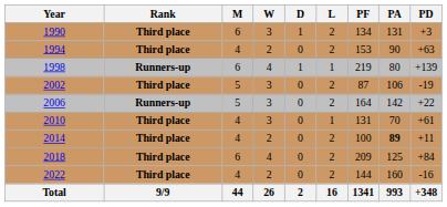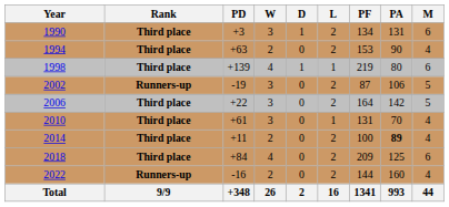 <table class="wikitable" style="text-align: center;font-size:90%;">
 <tr>
 <th width=125>Year</th>
 <th width=150>Rank</th>
-<th width=35>M</th>
+<th width=35>PD</th>
 <th width=35>W</th>
 <th width=35>D</th>
 <th width=35>L</th>
 <th width=35>PF</th>
 <th width=35>PA</th>
-<th width=35>PD</th>
+<th width=35>M</th>
 </tr>
 <tr bgcolor=#cc9966>
 <td> <a href='#'>1990</a></td>
 <td><strong>Third place</strong></td>
-<td>6</td>
+<td>+3</td>
 <td>3</td>
 <td>1</td>
 <td>2</td>
 <td>134</td>
 <td>131</td>
-<td>+3</td>
+<td>6</td>
 </tr>
 <tr bgcolor=#cc9966>
 <td> <a href='#'>1994</a></td>
 <td><strong>Third place</strong></td>
-<td>4</td>
+<td>+63</td>
 <td>2</td>
 <td>0</td>
 <td>2</td>
 <td>153</td>
 <td>90</td>
-<td>+63</td>
+<td>4</td>
 </tr>
 <tr bgcolor=silver>
 <td> <a href='#'>1998</a></td>
-<td><strong>Runners-up</strong></td>
-<td>6</td>
+<td><strong>Third place</strong></td>
+<td>+139</td>
 <td>4</td>
 <td>1</td>
 <td>1</td>
 <td>219</td>
 <td>80</td>
-<td>+139</td>
+<td>6</td>
 </tr>
 <tr bgcolor=#cc9966>
 <td> <a href='#'>2002</a></td>
-<td><strong>Third place</strong></td>
-<td>5</td>
+<td><strong>Runners-up</strong></td>
+<td>-19</td>
 <td>3</td>
 <td>0</td>
 <td>2</td>
 <td>87</td>
 <td>106</td>
-<td>-19</td>
+<td>5</td>
 </tr>
 <tr bgcolor=silver>
 <td> <a href='#'>2006</a></td>
-<td><strong>Runners-up</strong></td>
-<td>5</td>
+<td><strong>Third place</strong></td>
+<td>+22</td>
 <td>3</td>
 <td>0</td>
 <td>2</td>
 <td>164</td>
 <td>142</td>
-<td>+22</td>
+<td>5</td>
 </tr>
 <tr bgcolor=#cc9966>
 <td> <a href='#'>2010</a></td>
 <td><strong>Third place</strong></td>
-<td>4</td>
+<td>+61</td>
 <td>3</td>
 <td>0</td>
 <td>1</td>
 <td>131</td>
 <td>70</td>
-<td>+61</td>
+<td>4</td>
 </tr>
 <tr bgcolor=#cc9966>
 <td> <a href='#'>2014</a></td>
 <td><strong>Third place</strong></td>
-<td>4</td>
+<td>+11</td>
 <td>2</td>
 <td>0</td>
 <td>2</td>
 <td>100</td>
 <td><strong>89</strong></td>
-<td>+11</td>
+<td>4</td>
 </tr>
 <tr bgcolor=#cc9966>
 <td> <a href='#'>2018</a></td>
 <td><strong>Third place</strong></td>
-<td>6</td>
+<td>+84</td>
 <td>4</td>
 <td>0</td>
 <td>2</td>
 <td>209</td>
 <td>125</td>
-<td>+84</td>
+<td>6</td>
 </tr>
 <tr bgcolor=#cc9966>
 <td> <a href='#'>2022</a></td>
-<td><strong>Third place</strong></td>
-<td>4</td>
+<td><strong>Runners-up</strong></td>
+<td>-16</td>
 <td>2</td>
 <td>0</td>
 <td>2</td>
 <td>144</td>
 <td>160</td>
-<td>-16</td>
+<td>4</td>
 </tr>
 <tr>
 <th>Total</th>
 <th>9/9</th>
-<th>44</th>
+<th>+348</th>
 <th>26</th>
 <th>2</th>
 <th>16</th>
 <th>1341</th>
 <th>993</th>
-<th>+348</th>
+<th>44</th>
 </tr>
 </table>
